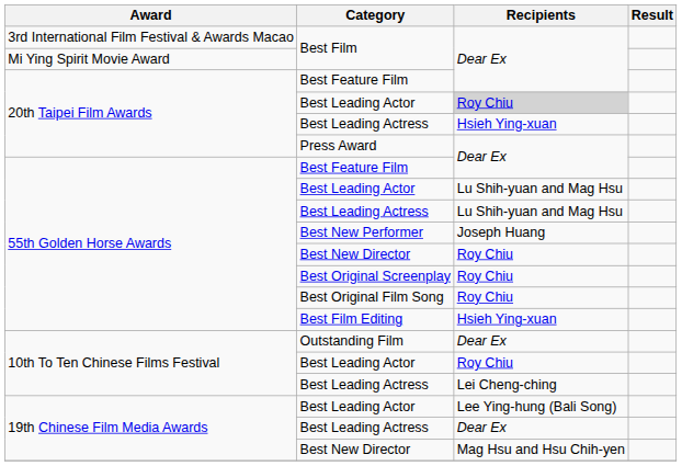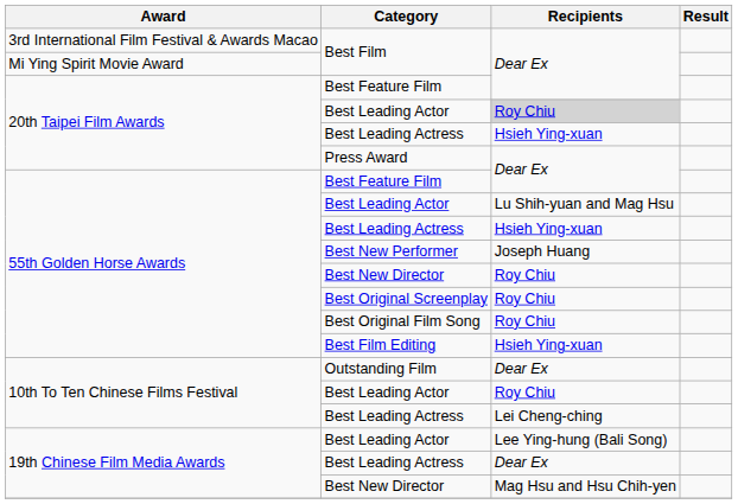 <table class="wikitable sortable">
 <tr>
 <th>Award</th>
 <th>Category</th>
 <th>Recipients</th>
 <th>Result</th>
 </tr>
 <tr>
 <td>3rd International Film Festival & Awards Macao</td>
 <td rowspan=2>Best Film</td>
 <td rowspan=3><em>Dear Ex</em></td>
 <td></td>
 </tr>
 <tr>
 <td>Mi Ying Spirit Movie Award</td>
 <td></td>
 </tr>
 <tr>
 <td rowspan=4>20th <a href='#'>Taipei Film Awards</a></td>
 <td>Best Feature Film</td>
 <td></td>
 </tr>
 <tr>
 <td>Best Leading Actor</td>
 <td style="background: lightgrey;"><a href='#'>Roy Chiu</a></td>
 <td></td>
 </tr>
 <tr>
 <td>Best Leading Actress</td>
 <td><a href='#'>Hsieh Ying-xuan</a></td>
 <td></td>
 </tr>
 <tr>
 <td>Press Award</td>
 <td rowspan=2><em>Dear Ex</em></td>
 <td></td>
 </tr>
 <tr>
 <td rowspan=8><a href='#'>55th Golden Horse Awards</a></td>
 <td><a href='#'>Best Feature Film</a></td>
 <td></td>
 </tr>
 <tr>
 <td><a href='#'>Best Leading Actor</a></td>
 <td>Lu Shih-yuan and Mag Hsu</td>
 <td></td>
 </tr>
 <tr>
 <td><a href='#'>Best Leading Actress</a></td>
-<td>Lu Shih-yuan and Mag Hsu</td>
+<td><a href='#'>Hsieh Ying-xuan</a></td>
 <td></td>
 </tr>
 <tr>
 <td><a href='#'>Best New Performer</a></td>
 <td>Joseph Huang</td>
 <td></td>
 </tr>
 <tr>
 <td><a href='#'>Best New Director</a></td>
 <td><a href='#'>Roy Chiu</a></td>
 <td></td>
 </tr>
 <tr>
 <td><a href='#'>Best Original Screenplay</a></td>
 <td><a href='#'>Roy Chiu</a></td>
 <td></td>
 </tr>
 <tr>
 <td>Best Original Film Song</td>
 <td><a href='#'>Roy Chiu</a></td>
 <td></td>
 </tr>
 <tr>
 <td><a href='#'>Best Film Editing</a></td>
 <td><a href='#'>Hsieh Ying-xuan</a></td>
 <td></td>
 </tr>
 <tr>
 <td rowspan=3>10th To Ten Chinese Films Festival</td>
 <td>Outstanding Film</td>
 <td><em>Dear Ex</em></td>
 <td></td>
 </tr>
 <tr>
 <td>Best Leading Actor</td>
 <td><a href='#'>Roy Chiu</a></td>
 <td></td>
 </tr>
 <tr>
 <td>Best Leading Actress</td>
 <td>Lei Cheng-ching</td>
 <td></td>
 </tr>
 <tr>
 <td rowspan="3">19th <a href='#'>Chinese Film Media Awards</a></td>
 <td>Best Leading Actor</td>
 <td>Lee Ying-hung (Bali Song)</td>
 <td></td>
 </tr>
 <tr>
 <td>Best Leading Actress</td>
 <td><em>Dear Ex</em></td>
 <td></td>
 </tr>
 <tr>
 <td>Best New Director</td>
 <td>Mag Hsu and Hsu Chih-yen</td>
 <td></td>
 </tr>
 <tr>
 </tr>
 </table>
